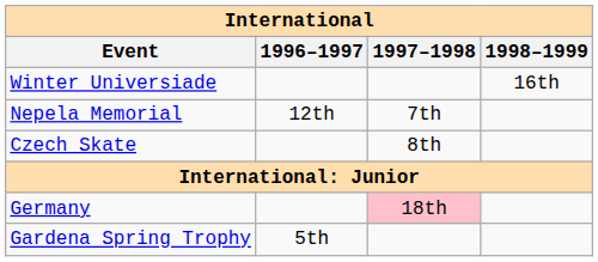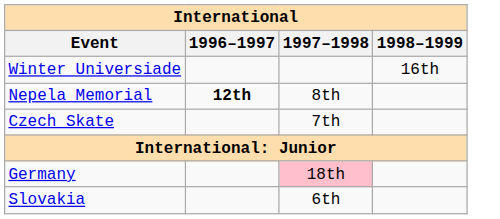 <table class="wikitable" style="text-align:center">
 <tr>
 <th style="background-color: #ffdead; " colspan=4 align=center>International</th>
 </tr>
 <tr>
 <th>Event</th>
 <th>1996–1997</th>
 <th>1997–1998</th>
 <th>1998–1999</th>
 </tr>
 <tr>
 <td align=left><a href='#'>Winter Universiade</a></td>
 <td></td>
 <td></td>
 <td>16th</td>
 </tr>
 <tr>
 <td align=left><a href='#'>Nepela Memorial</a></td>
-<td>12th</td>
-<td>7th</td>
+<td><strong>12th</strong></td>
+<td>8th</td>
 <td></td>
 </tr>
 <tr>
 <td align=left><a href='#'>Czech Skate</a></td>
 <td></td>
-<td>8th</td>
+<td>7th</td>
 <td></td>
 </tr>
 <tr>
 <th style="background-color: #ffdead; " colspan=4 align=center>International: Junior</th>
 </tr>
 <tr>
 <td align=left> <a href='#'>Germany</a></td>
 <td></td>
 <td style="background: pink;">18th</td>
 <td></td>
 </tr>
 <tr>
-<td align=left><a href='#'>Gardena Spring Trophy</a></td>
-<td>5th</td>
+<td align=left> <a href='#'>Slovakia</a></td>
 <td></td>
+<td>6th</td>
 <td></td>
 </tr>
 </table>
